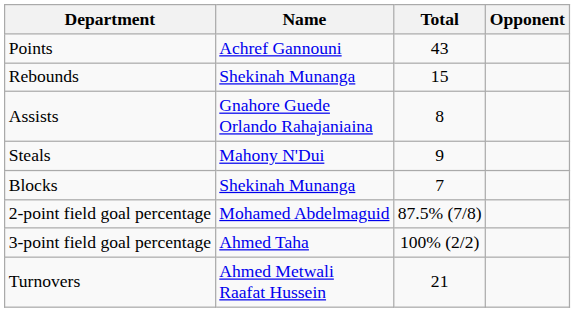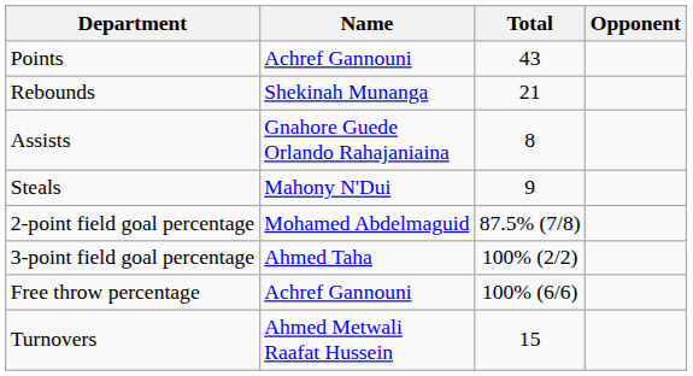 <table class=wikitable style="font-size:90%;">
 <tr>
 <th>Department</th>
 <th>Name</th>
 <th>Total</th>
 <th>Opponent</th>
 </tr>
 <tr>
 <td>Points</td>
 <td> <a href='#'>Achref Gannouni</a></td>
 <td align=center>43</td>
 <td></td>
 </tr>
 <tr>
 <td>Rebounds</td>
 <td> <a href='#'>Shekinah Munanga</a></td>
-<td align=center>15</td>
+<td align=center>21</td>
 <td></td>
 </tr>
 <tr>
 <td>Assists</td>
 <td> <a href='#'>Gnahore Guede</a><br> <a href='#'>Orlando Rahajaniaina</a></td>
 <td align=center>8</td>
 <td></td>
 </tr>
 <tr>
 <td>Steals</td>
 <td> <a href='#'>Mahony N'Dui</a></td>
 <td align=center>9</td>
 <td></td>
 </tr>
 <tr>
-<td>Blocks</td>
-<td> <a href='#'>Shekinah Munanga</a></td>
-<td align=center>7</td>
-<td></td>
-</tr>
-<tr>
 <td>2-point field goal percentage</td>
 <td> <a href='#'>Mohamed Abdelmaguid</a></td>
 <td align=center>87.5% (7/8)</td>
 <td></td>
 </tr>
 <tr>
 <td>3-point field goal percentage</td>
 <td> <a href='#'>Ahmed Taha</a></td>
 <td align=center>100% (2/2)</td>
 <td><br></td>
 </tr>
 <tr>
+<td>Free throw percentage</td>
+<td> <a href='#'>Achref Gannouni</a></td>
+<td align=center>100% (6/6)</td>
+<td></td>
+</tr>
+<tr>
 <td>Turnovers</td>
 <td> <a href='#'>Ahmed Metwali</a><br> <a href='#'>Raafat Hussein</a></td>
-<td align=center>21</td>
+<td align=center>15</td>
 <td><br></td>
 </tr>
 </table>
